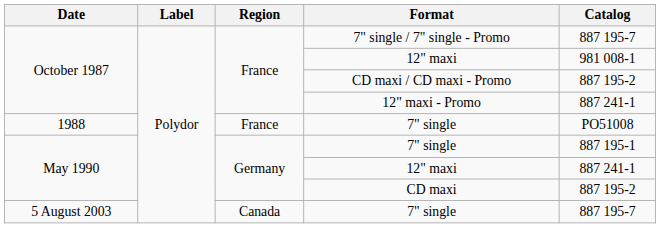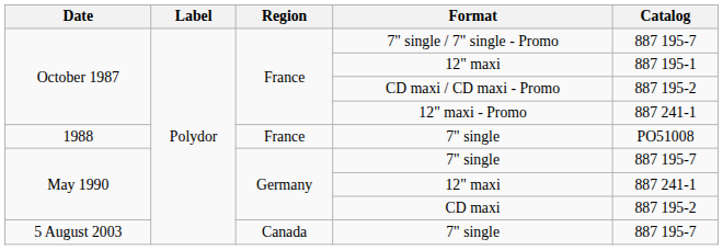 <table class="wikitable" style="width:60%;">
 <tr>
 <th>Date</th>
 <th>Label</th>
 <th>Region</th>
 <th>Format</th>
 <th>Catalog</th>
 </tr>
 <tr>
 <td rowspan="4" style="text-align:center;">October 1987</td>
 <td rowspan="9" style="text-align:center;">Polydor</td>
 <td rowspan="4" style="text-align:center;">France</td>
 <td align=center>7" single / 7" single - Promo</td>
 <td align=center>887 195-7</td>
 </tr>
 <tr>
 <td align=center>12" maxi</td>
-<td align=center>981 008-1</td>
+<td align=center>887 195-1</td>
 </tr>
 <tr>
 <td align=center>CD maxi / CD maxi - Promo</td>
 <td align=center>887 195-2</td>
 </tr>
 <tr>
 <td align=center>12" maxi - Promo</td>
 <td align=center>887 241-1</td>
 </tr>
 <tr>
 <td align=center>1988</td>
 <td align=center>France</td>
 <td align=center>7" single</td>
 <td align=center>PO51008</td>
 </tr>
 <tr>
 <td rowspan="3" style="text-align:center;">May 1990</td>
 <td rowspan="3" style="text-align:center;">Germany</td>
 <td align=center>7" single</td>
-<td align=center>887 195-1</td>
+<td align=center>887 195-7</td>
 </tr>
 <tr>
 <td align=center>12" maxi</td>
 <td align=center>887 241-1</td>
 </tr>
 <tr>
 <td align=center>CD maxi</td>
 <td align=center>887 195-2</td>
 </tr>
 <tr>
 <td align=center>5 August 2003</td>
 <td align=center>Canada</td>
 <td align=center>7" single</td>
 <td align=center>887 195-7</td>
 </tr>
 </table>
